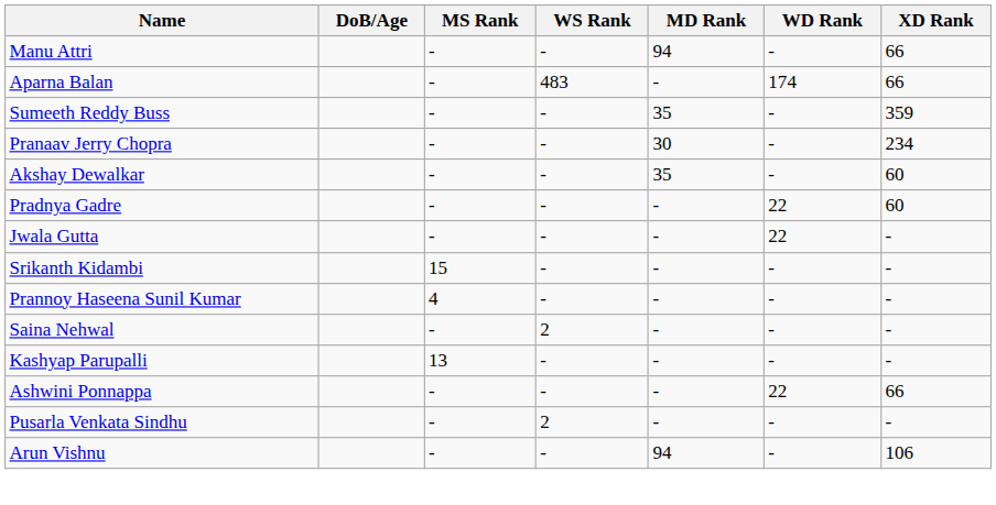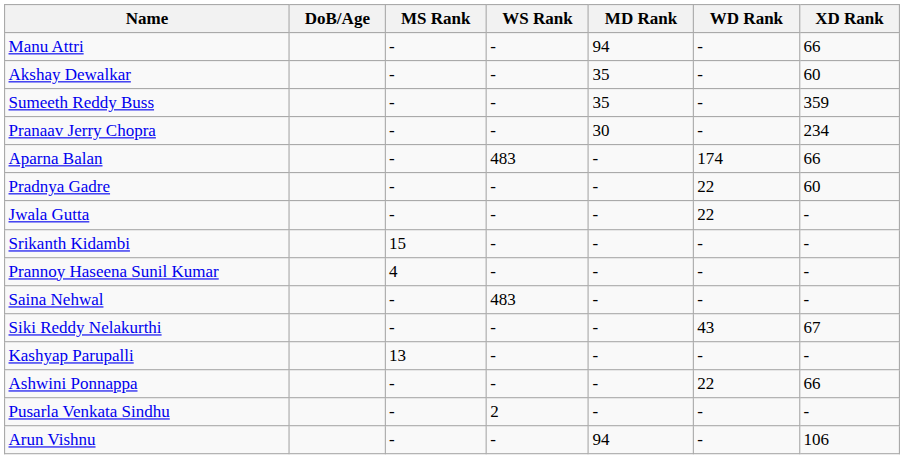 <table class="wikitable"  style="width:800px; font-size:95%;">
 <tr>
 <th align="left">Name</th>
 <th align="left">DoB/Age</th>
 <th align="left">MS Rank</th>
 <th align="left">WS Rank</th>
 <th align="left">MD Rank</th>
 <th align="left">WD Rank</th>
 <th align="left">XD Rank</th>
 </tr>
 <tr>
 <td><a href='#'>Manu Attri</a></td>
 <td></td>
 <td>-</td>
 <td>-</td>
 <td>94</td>
 <td>-</td>
 <td>66</td>
 </tr>
 <tr>
-<td><a href='#'>Aparna Balan</a></td>
+<td><a href='#'>Akshay Dewalkar</a></td>
 <td></td>
 <td>-</td>
-<td>483</td>
 <td>-</td>
-<td>174</td>
-<td>66</td>
+<td>35</td>
+<td>-</td>
+<td>60</td>
 </tr>
 <tr>
 <td><a href='#'>Sumeeth Reddy Buss</a></td>
 <td></td>
 <td>-</td>
 <td>-</td>
 <td>35</td>
 <td>-</td>
 <td>359</td>
 </tr>
 <tr>
 <td><a href='#'>Pranaav Jerry Chopra</a></td>
 <td></td>
 <td>-</td>
 <td>-</td>
 <td>30</td>
 <td>-</td>
 <td>234</td>
 </tr>
 <tr>
-<td><a href='#'>Akshay Dewalkar</a></td>
+<td><a href='#'>Aparna Balan</a></td>
 <td></td>
 <td>-</td>
+<td>483</td>
 <td>-</td>
-<td>35</td>
-<td>-</td>
-<td>60</td>
+<td>174</td>
+<td>66</td>
 </tr>
 <tr>
 <td><a href='#'>Pradnya Gadre</a></td>
 <td></td>
 <td>-</td>
 <td>-</td>
 <td>-</td>
 <td>22</td>
 <td>60</td>
 </tr>
 <tr>
 <td><a href='#'>Jwala Gutta</a></td>
 <td></td>
 <td>-</td>
 <td>-</td>
 <td>-</td>
 <td>22</td>
 <td>-</td>
 </tr>
 <tr>
 <td><a href='#'>Srikanth Kidambi</a></td>
 <td></td>
 <td>15</td>
 <td>-</td>
 <td>-</td>
 <td>-</td>
 <td>-</td>
 </tr>
 <tr>
 <td><a href='#'>Prannoy Haseena Sunil Kumar</a></td>
 <td></td>
 <td>4</td>
 <td>-</td>
 <td>-</td>
 <td>-</td>
 <td>-</td>
 </tr>
 <tr>
 <td><a href='#'>Saina Nehwal</a></td>
 <td></td>
 <td>-</td>
-<td>2</td>
+<td>483</td>
 <td>-</td>
 <td>-</td>
 <td>-</td>
+</tr>
+<tr>
+<td><a href='#'>Siki Reddy Nelakurthi</a></td>
+<td></td>
+<td>-</td>
+<td>-</td>
+<td>-</td>
+<td>43</td>
+<td>67</td>
 </tr>
 <tr>
 <td><a href='#'>Kashyap Parupalli</a></td>
 <td></td>
 <td>13</td>
 <td>-</td>
 <td>-</td>
 <td>-</td>
 <td>-</td>
 </tr>
 <tr>
 <td><a href='#'>Ashwini Ponnappa</a></td>
 <td></td>
 <td>-</td>
 <td>-</td>
 <td>-</td>
 <td>22</td>
 <td>66</td>
 </tr>
 <tr>
 <td><a href='#'>Pusarla Venkata Sindhu</a></td>
 <td></td>
 <td>-</td>
 <td>2</td>
 <td>-</td>
 <td>-</td>
 <td>-</td>
 </tr>
 <tr>
 <td><a href='#'>Arun Vishnu</a></td>
 <td></td>
 <td>-</td>
 <td>-</td>
 <td>94</td>
 <td>-</td>
 <td>106</td>
 </tr>
 </table>
